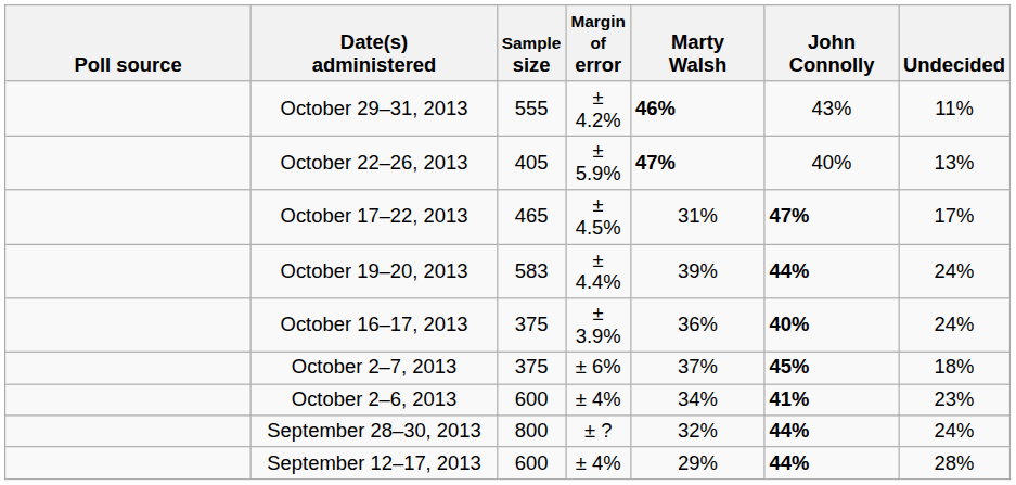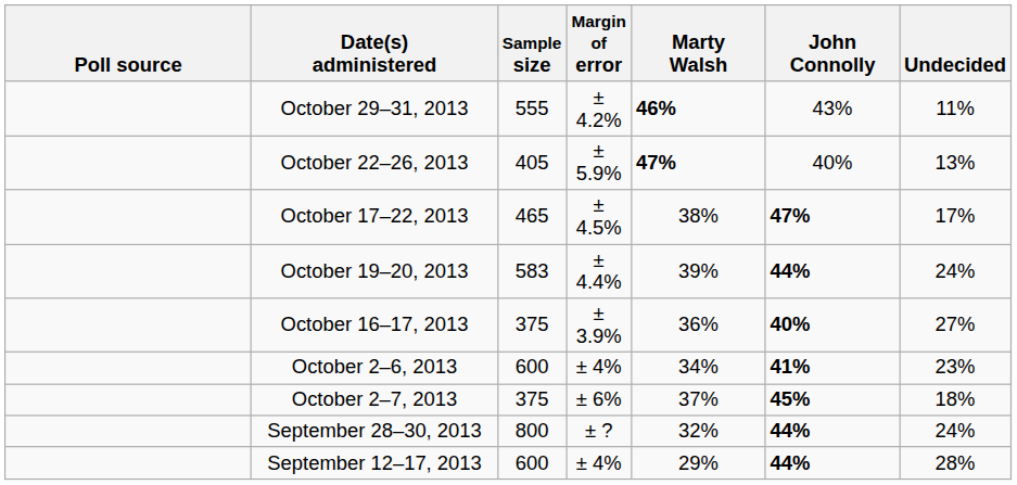 <table class="wikitable">
 <tr valign= bottom>
 <th style="width:190px;">Poll source</th>
 <th style="width:190px;">Date(s)<br>administered</th>
 <th style="width:20px;"><small>Sample</small><br>size</th>
 <th style="width:45px;"><small>Margin of</small><br>error</th>
 <th style="width:100px;">Marty<br>Walsh</th>
 <th style="width:100px;">John<br>Connolly</th>
 <th style="width:80px;">Undecided</th>
 </tr>
 <tr>
 <td></td>
 <td align=center>October 29–31, 2013</td>
 <td align=center>555</td>
 <td align=center>± 4.2%</td>
 <td><strong>46%</strong></td>
 <td align=center>43%</td>
 <td align=center>11%</td>
 </tr>
 <tr>
 <td></td>
 <td align=center>October 22–26, 2013</td>
 <td align=center>405</td>
 <td align=center>± 5.9%</td>
 <td><strong>47%</strong></td>
 <td align=center>40%</td>
 <td align=center>13%</td>
 </tr>
 <tr>
 <td></td>
 <td align=center>October 17–22, 2013</td>
 <td align=center>465</td>
 <td align=center>± 4.5%</td>
-<td align=center>31%</td>
+<td align=center>38%</td>
 <td><strong>47%</strong></td>
 <td align=center>17%</td>
 </tr>
 <tr>
 <td></td>
 <td align=center>October 19–20, 2013</td>
 <td align=center>583</td>
 <td align=center>± 4.4%</td>
 <td align=center>39%</td>
 <td><strong>44%</strong></td>
 <td align=center>24%</td>
 </tr>
 <tr>
 <td></td>
 <td align=center>October 16–17, 2013</td>
 <td align=center>375</td>
 <td align=center>± 3.9%</td>
 <td align=center>36%</td>
 <td><strong>40%</strong></td>
-<td align=center>24%</td>
+<td align=center>27%</td>
+</tr>
+<tr>
+<td></td>
+<td align=center>October 2–6, 2013</td>
+<td align=center>600</td>
+<td align=center>± 4%</td>
+<td align=center>34%</td>
+<td><strong>41%</strong></td>
+<td align=center>23%</td>
 </tr>
 <tr>
 <td></td>
 <td align=center>October 2–7, 2013</td>
 <td align=center>375</td>
 <td align=center>± 6%</td>
 <td align=center>37%</td>
 <td><strong>45%</strong></td>
 <td align=center>18%</td>
-</tr>
-<tr>
-<td></td>
-<td align=center>October 2–6, 2013</td>
-<td align=center>600</td>
-<td align=center>± 4%</td>
-<td align=center>34%</td>
-<td><strong>41%</strong></td>
-<td align=center>23%</td>
 </tr>
 <tr>
 <td></td>
 <td align=center>September 28–30, 2013</td>
 <td align=center>800</td>
 <td align=center>± ?</td>
 <td align=center>32%</td>
 <td><strong>44%</strong></td>
 <td align=center>24%</td>
 </tr>
 <tr>
 <td></td>
 <td align=center>September 12–17, 2013</td>
 <td align=center>600</td>
 <td align=center>± 4%</td>
 <td align=center>29%</td>
 <td><strong>44%</strong></td>
 <td align=center>28%</td>
 </tr>
 </table>
